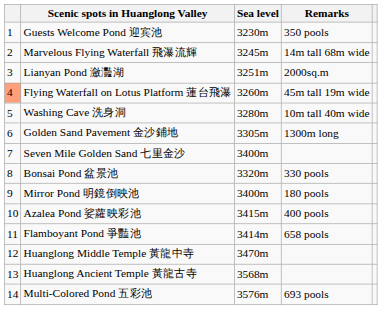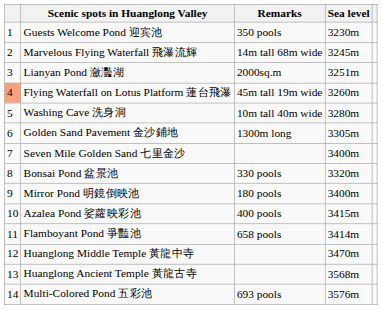 <table class="wikitable">
 <tr>
 <th></th>
 <th>Scenic spots in Huanglong Valley</th>
+<th>Remarks</th>
 <th>Sea level</th>
-<th>Remarks</th>
 <th></th>
 </tr>
 <tr>
 <td>1</td>
 <td>Guests Welcome Pond 迎宾池</td>
+<td>350 pools</td>
 <td>3230m</td>
-<td>350 pools</td>
 <td></td>
 </tr>
 <tr>
 <td>2</td>
 <td>Marvelous Flying Waterfall 飛瀑流輝</td>
+<td>14m tall 68m wide</td>
 <td>3245m</td>
-<td>14m tall 68m wide</td>
 <td></td>
 </tr>
 <tr>
 <td>3</td>
 <td>Lianyan Pond 瀲灩湖</td>
+<td>2000sq.m</td>
 <td>3251m</td>
-<td>2000sq.m</td>
 <td></td>
 </tr>
 <tr>
 <td style="background: lightsalmon;">4</td>
 <td>Flying Waterfall on Lotus Platform 蓮台飛瀑</td>
+<td>45m tall 19m wide</td>
 <td>3260m</td>
-<td>45m tall 19m wide</td>
 <td></td>
 </tr>
 <tr>
 <td>5</td>
 <td>Washing Cave 洗身洞</td>
+<td>10m tall 40m wide</td>
 <td>3280m</td>
-<td>10m tall 40m wide</td>
 <td></td>
 </tr>
 <tr>
 <td>6</td>
 <td>Golden Sand Pavement 金沙鋪地</td>
+<td>1300m long</td>
 <td>3305m</td>
-<td>1300m long</td>
 <td></td>
 </tr>
 <tr>
 <td>7</td>
 <td>Seven Mile Golden Sand 七里金沙</td>
+<td></td>
 <td>3400m</td>
-<td></td>
 <td></td>
 </tr>
 <tr>
 <td>8</td>
 <td>Bonsai Pond 盆景池</td>
+<td>330 pools</td>
 <td>3320m</td>
-<td>330 pools</td>
 <td></td>
 </tr>
 <tr>
 <td>9</td>
 <td>Mirror Pond 明鏡倒映池</td>
+<td>180 pools</td>
 <td>3400m</td>
-<td>180 pools</td>
 <td></td>
 </tr>
 <tr>
 <td>10</td>
 <td>Azalea Pond 娑蘿映彩池</td>
+<td>400 pools</td>
 <td>3415m</td>
-<td>400 pools</td>
 <td></td>
 </tr>
 <tr>
 <td>11</td>
 <td>Flamboyant Pond 爭豔池</td>
+<td>658 pools</td>
 <td>3414m</td>
-<td>658 pools</td>
 <td></td>
 </tr>
 <tr>
 <td>12</td>
 <td>Huanglong Middle Temple 黃龍中寺</td>
+<td></td>
 <td>3470m</td>
-<td></td>
 <td></td>
 </tr>
 <tr>
 <td>13</td>
 <td>Huanglong Ancient Temple 黃龍古寺</td>
+<td></td>
 <td>3568m</td>
-<td></td>
 <td></td>
 </tr>
 <tr>
 <td>14</td>
 <td>Multi-Colored Pond 五彩池</td>
+<td>693 pools</td>
 <td>3576m</td>
-<td>693 pools</td>
 <td></td>
 </tr>
 </table>
